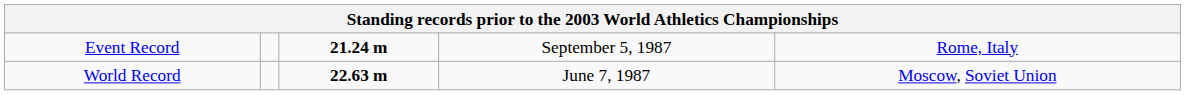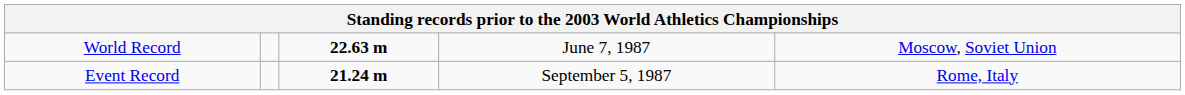 <table class="wikitable" style=" text-align:center; font-size:110%;" width="95%">
 <tr>
 <th colspan="5">Standing records prior to the 2003 World Athletics Championships</th>
+</tr>
+<tr>
+<td><a href='#'>World Record</a></td>
+<td></td>
+<td><strong>22.63 m </strong></td>
+<td>June 7, 1987</td>
+<td> <a href='#'>Moscow</a>, <a href='#'>Soviet Union</a></td>
 </tr>
 <tr>
 <td><a href='#'>Event Record</a></td>
 <td></td>
 <td><strong>21.24 m </strong></td>
 <td>September 5, 1987</td>
 <td> <a href='#'>Rome, Italy</a></td>
 </tr>
-<tr>
-<td><a href='#'>World Record</a></td>
-<td></td>
-<td><strong>22.63 m </strong></td>
-<td>June 7, 1987</td>
-<td> <a href='#'>Moscow</a>, <a href='#'>Soviet Union</a></td>
-</tr>
 </table>
